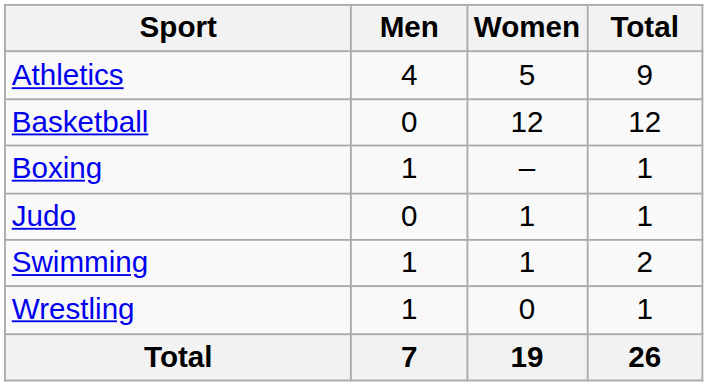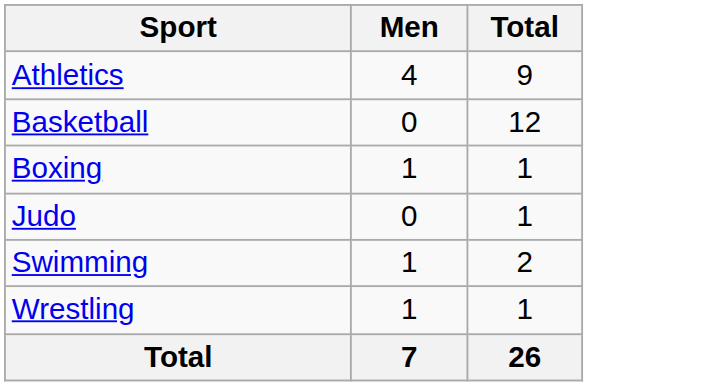 <table class="wikitable sortable" style="text-align:center;">
 <tr>
 <th width=180>Sport</th>
 <th width=55>Men</th>
-<th width=55>Women</th>
 <th width=55>Total</th>
 </tr>
 <tr>
 <td align=left><a href='#'>Athletics</a></td>
 <td>4</td>
-<td>5</td>
 <td>9</td>
 </tr>
 <tr>
 <td align=left><a href='#'>Basketball</a></td>
 <td>0</td>
 <td>12</td>
-<td>12</td>
 </tr>
 <tr>
 <td align=left><a href='#'>Boxing</a></td>
 <td>1</td>
-<td>–</td>
 <td>1</td>
 </tr>
 <tr>
 <td align=left><a href='#'>Judo</a></td>
 <td>0</td>
 <td>1</td>
-<td>1</td>
 </tr>
 <tr>
 <td align=left><a href='#'>Swimming</a></td>
-<td>1</td>
 <td>1</td>
 <td>2</td>
 </tr>
 <tr>
 <td align=left><a href='#'>Wrestling</a></td>
 <td>1</td>
-<td>0</td>
 <td>1</td>
 </tr>
 <tr>
 <th>Total</th>
 <th>7</th>
-<th>19</th>
 <th>26</th>
 </tr>
 </table>
